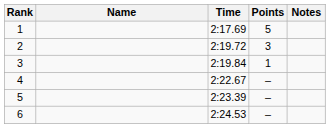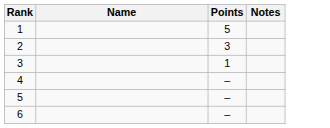 <table class="wikitable" style="text-align:center">
 <tr>
 <th>Rank</th>
 <th style="width:250px;">Name</th>
-<th style="width:50px;">Time</th>
 <th style="width:50px;">Points</th>
 <th style="width:50px;">Notes</th>
 </tr>
 <tr>
 <td>1</td>
 <td style="text-align:left;"></td>
-<td>2:17.69</td>
 <td>5</td>
 <td></td>
 </tr>
 <tr>
 <td>2</td>
 <td style="text-align:left;"></td>
-<td>2:19.72</td>
 <td>3</td>
 <td></td>
 </tr>
 <tr>
 <td>3</td>
 <td style="text-align:left;"></td>
-<td>2:19.84</td>
 <td>1</td>
 <td></td>
 </tr>
 <tr>
 <td>4</td>
 <td style="text-align:left;"> </td>
-<td>2:22.67</td>
 <td>–</td>
 <td></td>
 </tr>
 <tr>
 <td>5</td>
 <td style="text-align:left;"></td>
-<td>2:23.39</td>
 <td>–</td>
 <td></td>
 </tr>
 <tr>
 <td>6</td>
 <td style="text-align:left;"> </td>
-<td>2:24.53</td>
 <td>–</td>
 <td></td>
 </tr>
 </table>
